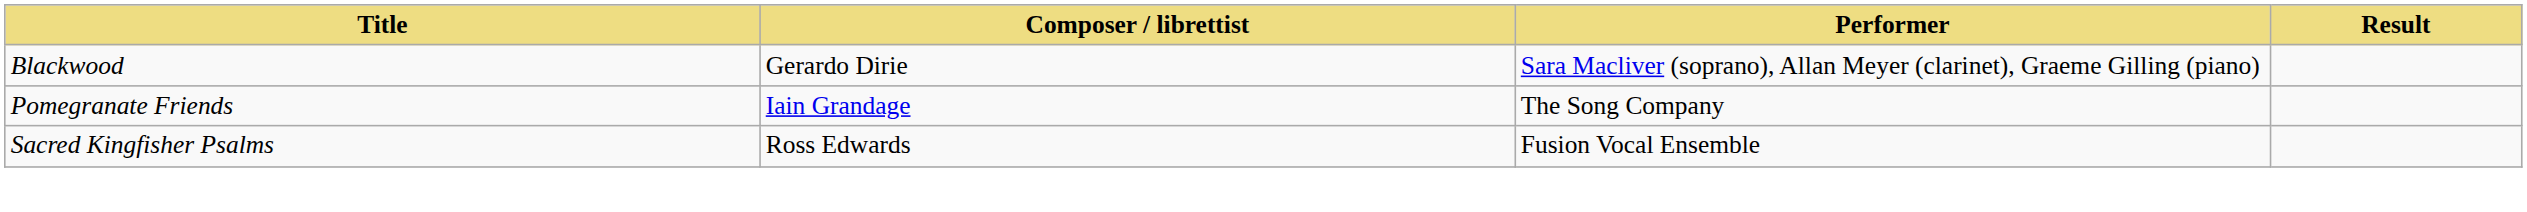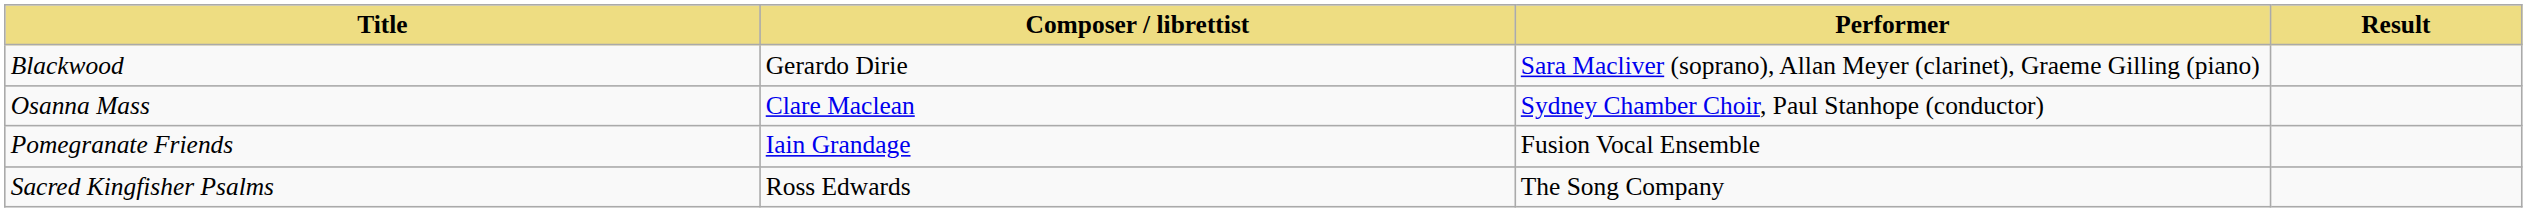 <table class="wikitable" width=100%>
 <tr>
 <th style="width:30%;background:#EEDD82;">Title</th>
 <th style="width:30%;background:#EEDD82;">Composer / librettist</th>
 <th style="width:30%;background:#EEDD82;">Performer</th>
 <th style="width:10%;background:#EEDD82;">Result<br></th>
 </tr>
 <tr>
 <td><em>Blackwood</em></td>
 <td>Gerardo Dirie</td>
 <td><a href='#'>Sara Macliver</a> (soprano), Allan Meyer (clarinet), Graeme Gilling (piano)</td>
 <td></td>
 </tr>
 <tr>
+<td><em>Osanna Mass</em></td>
+<td><a href='#'>Clare Maclean</a></td>
+<td><a href='#'>Sydney Chamber Choir</a>, Paul Stanhope (conductor)</td>
+<td></td>
+</tr>
+<tr>
 <td><em>Pomegranate Friends</em></td>
 <td><a href='#'>Iain Grandage</a></td>
-<td>The Song Company</td>
+<td>Fusion Vocal Ensemble</td>
 <td></td>
 </tr>
 <tr>
 <td><em>Sacred Kingfisher Psalms</em></td>
 <td>Ross Edwards</td>
-<td>Fusion Vocal Ensemble</td>
+<td>The Song Company</td>
 <td></td>
 </tr>
 </table>
